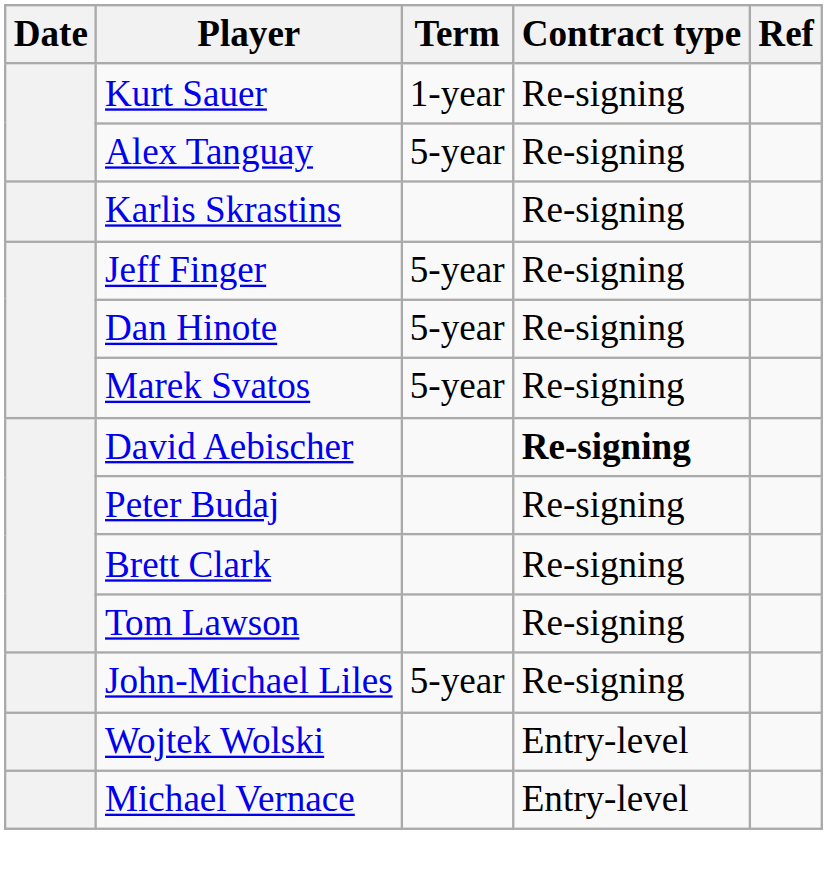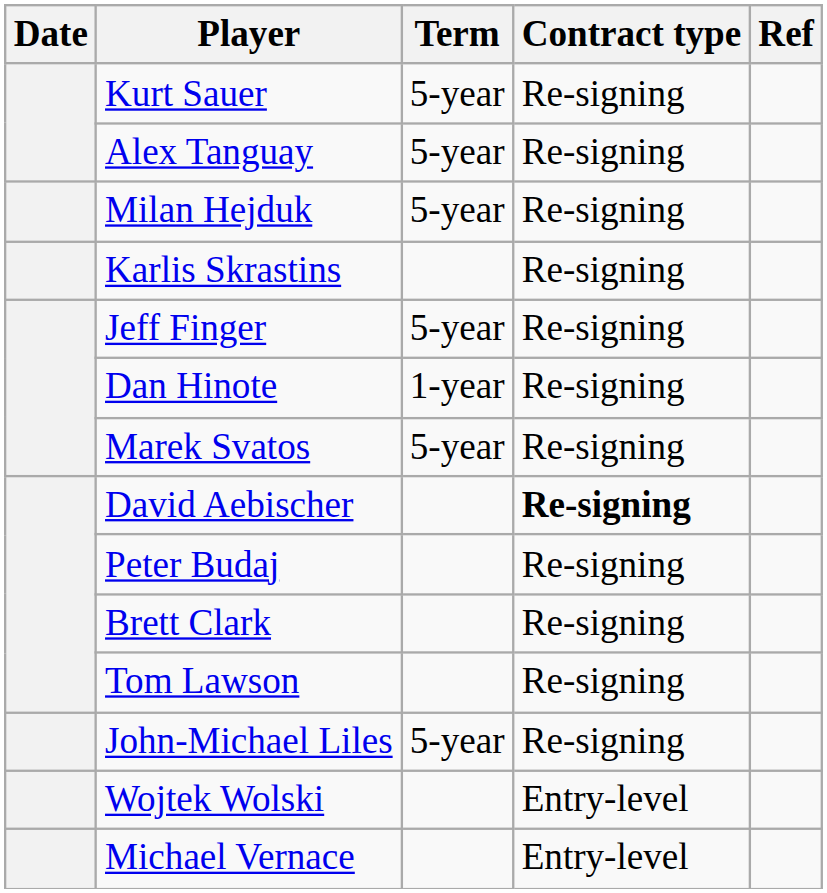 <table class="wikitable plainrowheaders">
 <tr style="background:#ddd; text-align:center;">
 <th>Date</th>
 <th>Player</th>
 <th>Term</th>
 <th>Contract type</th>
 <th>Ref</th>
 </tr>
 <tr>
 <th scope="row" rowspan=2></th>
 <td><a href='#'>Kurt Sauer</a></td>
-<td>1-year</td>
+<td>5-year</td>
 <td>Re-signing</td>
 <td></td>
 </tr>
 <tr>
 <td><a href='#'>Alex Tanguay</a></td>
+<td>5-year</td>
+<td>Re-signing</td>
+<td></td>
+</tr>
+<tr>
+<th scope="row"></th>
+<td><a href='#'>Milan Hejduk</a></td>
 <td>5-year</td>
 <td>Re-signing</td>
 <td></td>
 </tr>
 <tr>
 <th scope="row"></th>
 <td><a href='#'>Karlis Skrastins</a></td>
 <td></td>
 <td>Re-signing</td>
 <td></td>
 </tr>
 <tr>
 <th scope="row" rowspan=3></th>
 <td><a href='#'>Jeff Finger</a></td>
 <td>5-year</td>
 <td>Re-signing</td>
 <td></td>
 </tr>
 <tr>
 <td><a href='#'>Dan Hinote</a></td>
-<td>5-year</td>
+<td>1-year</td>
 <td>Re-signing</td>
 <td></td>
 </tr>
 <tr>
 <td><a href='#'>Marek Svatos</a></td>
 <td>5-year</td>
 <td>Re-signing</td>
 <td></td>
 </tr>
 <tr>
 <th scope="row" rowspan=4></th>
 <td><a href='#'>David Aebischer</a></td>
 <td></td>
 <td><strong>Re-signing</strong></td>
 <td></td>
 </tr>
 <tr>
 <td><a href='#'>Peter Budaj</a></td>
 <td></td>
 <td>Re-signing</td>
 <td></td>
 </tr>
 <tr>
 <td><a href='#'>Brett Clark</a></td>
 <td></td>
 <td>Re-signing</td>
 <td></td>
 </tr>
 <tr>
 <td><a href='#'>Tom Lawson</a></td>
 <td></td>
 <td>Re-signing</td>
 <td></td>
 </tr>
 <tr>
 <th scope="row"></th>
 <td><a href='#'>John-Michael Liles</a></td>
 <td>5-year</td>
 <td>Re-signing</td>
 <td></td>
 </tr>
 <tr>
 <th scope="row"></th>
 <td><a href='#'>Wojtek Wolski</a></td>
 <td></td>
 <td>Entry-level</td>
 <td></td>
 </tr>
 <tr>
 <th scope="row"></th>
 <td><a href='#'>Michael Vernace</a></td>
 <td></td>
 <td>Entry-level</td>
 <td></td>
 </tr>
 </table>
